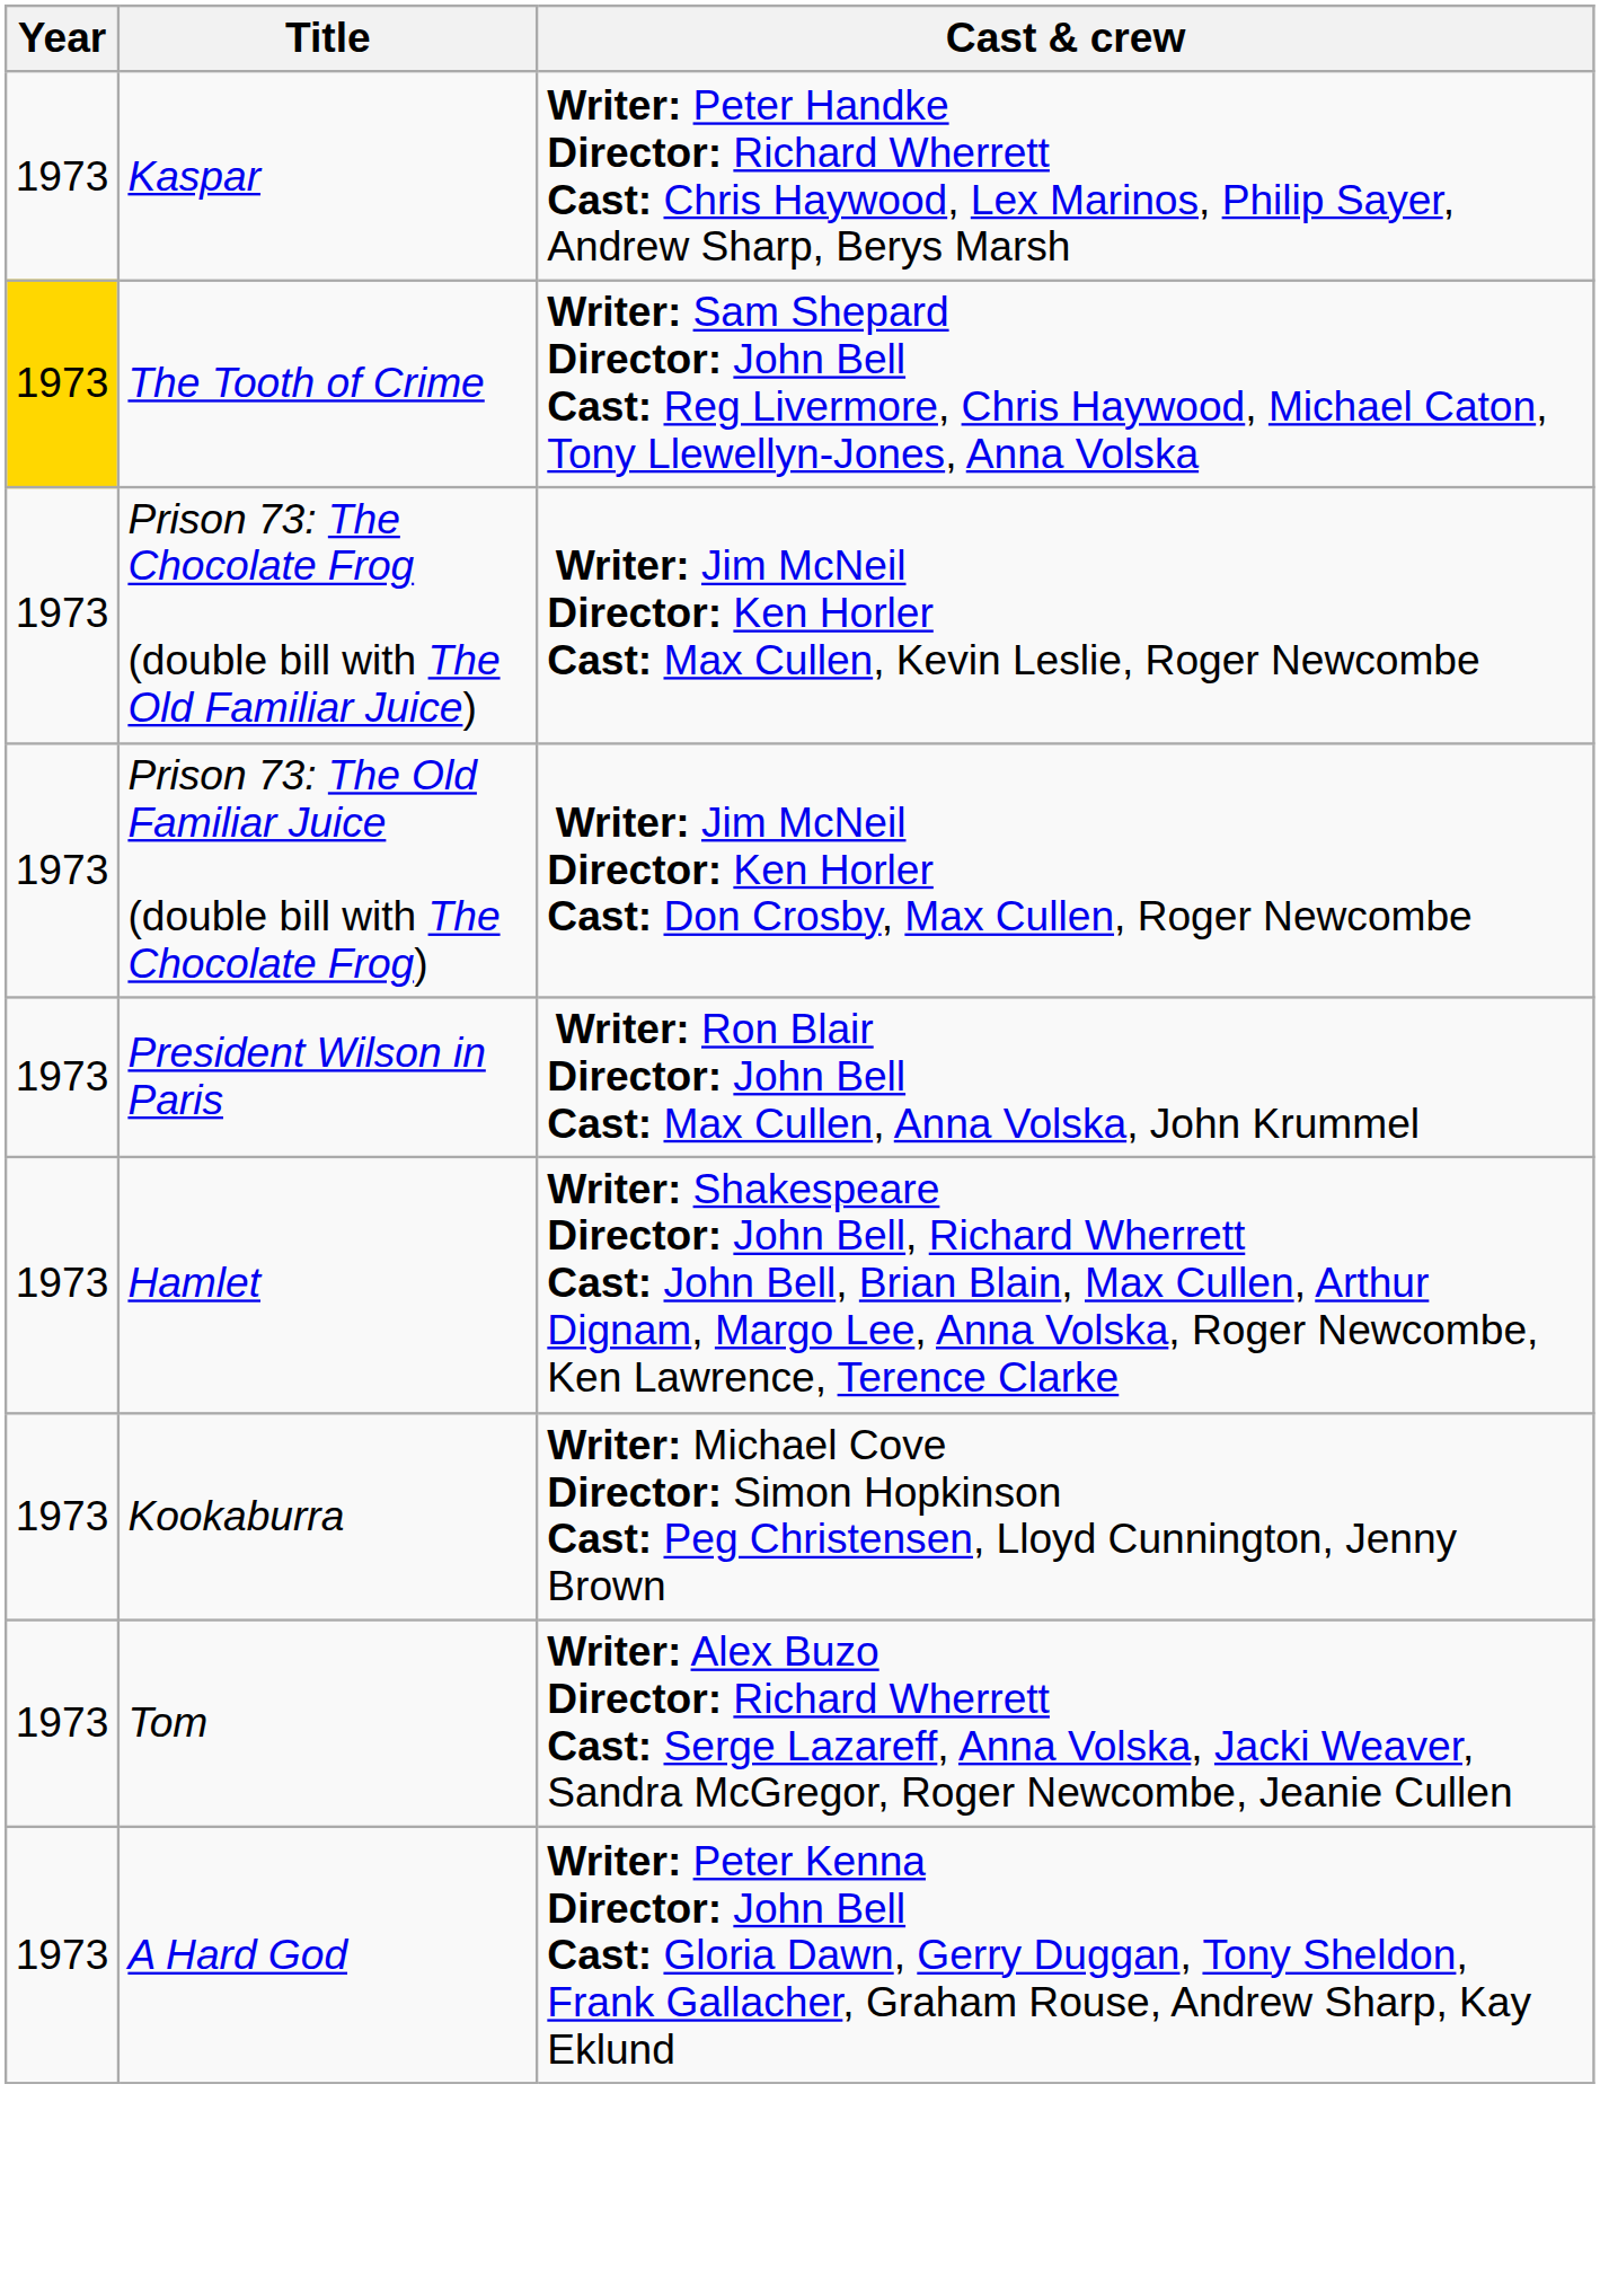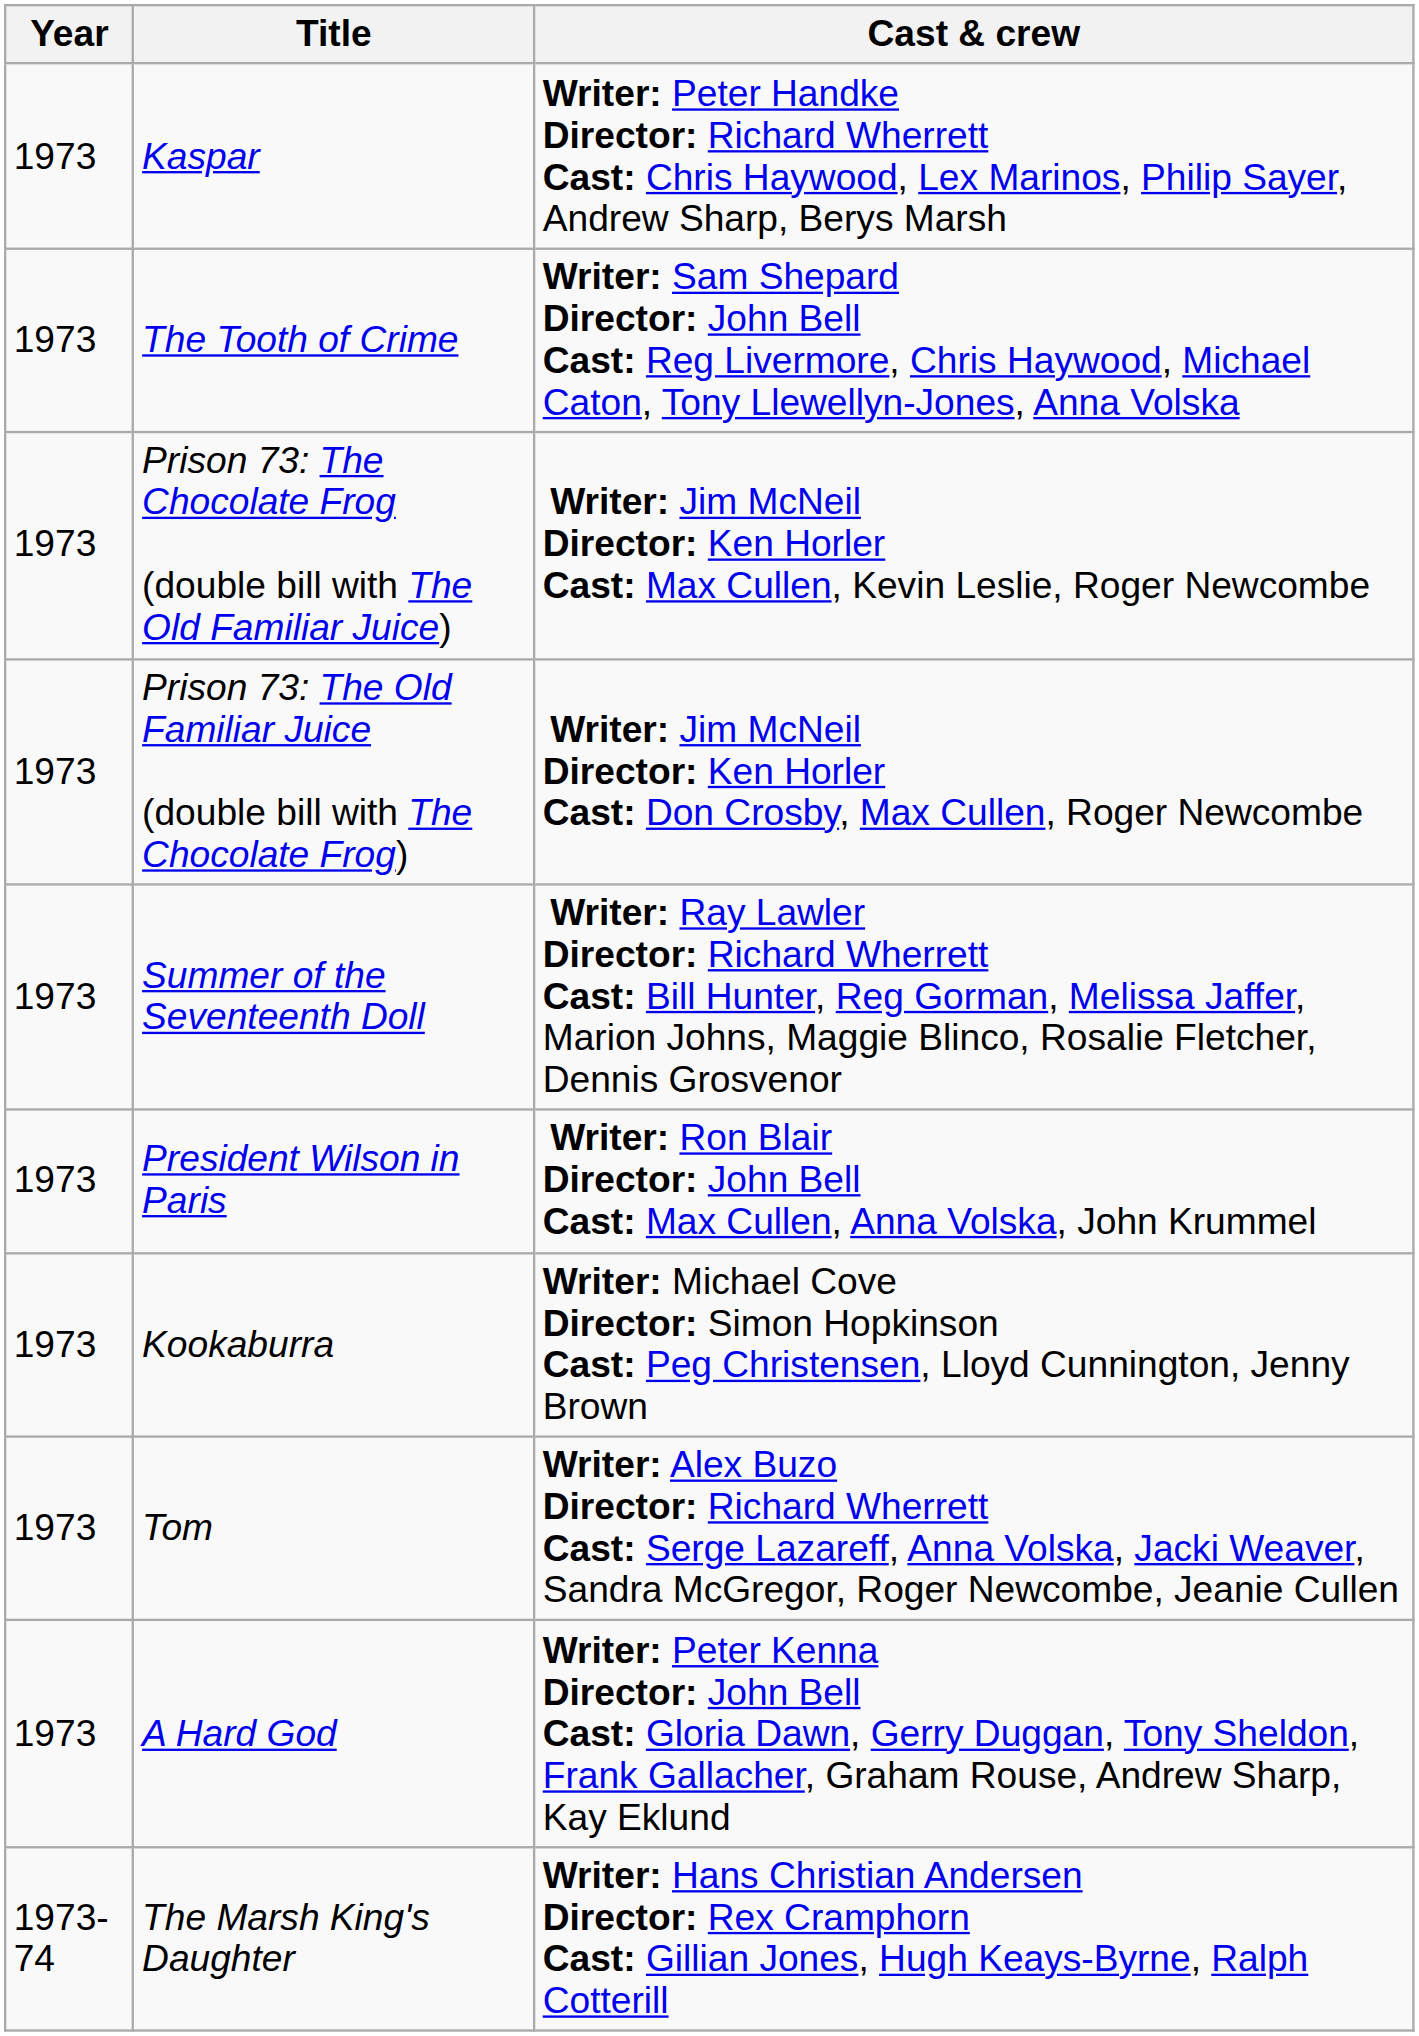 <table class="wikitable sortable">
 <tr>
 <th>Year</th>
 <th>Title</th>
 <th>Cast & crew</th>
 </tr>
 <tr>
 <td>1973</td>
 <td><em><a href='#'>Kaspar</a></em></td>
 <td><strong>Writer:</strong> <a href='#'>Peter Handke</a><br><strong>Director:</strong> <a href='#'>Richard Wherrett</a><br><strong>Cast:</strong> <a href='#'>Chris Haywood</a>, <a href='#'>Lex Marinos</a>, <a href='#'>Philip Sayer</a>, Andrew Sharp, Berys Marsh</td>
 </tr>
 <tr>
-<td style="background: gold;">1973</td>
+<td>1973</td>
 <td><em><a href='#'>The Tooth of Crime</a></em></td>
 <td><strong>Writer:</strong> <a href='#'>Sam Shepard</a><br><strong>Director:</strong> <a href='#'>John Bell</a><br><strong>Cast:</strong> <a href='#'>Reg Livermore</a>, <a href='#'>Chris Haywood</a>, <a href='#'>Michael Caton</a>, <a href='#'>Tony Llewellyn-Jones</a>, <a href='#'>Anna Volska</a></td>
 </tr>
 <tr>
 <td>1973</td>
 <td><em>Prison 73: <a href='#'>The Chocolate Frog</a> </em><br><br>(double bill with <em><a href='#'>The Old Familiar Juice</a></em>)</td>
 <td> <strong>Writer:</strong> <a href='#'>Jim McNeil</a><br><strong>Director:</strong> <a href='#'>Ken Horler</a><br><strong>Cast:</strong> <a href='#'>Max Cullen</a>, Kevin Leslie, Roger Newcombe</td>
 </tr>
 <tr>
 <td>1973</td>
 <td><em>Prison 73: <a href='#'>The Old Familiar Juice</a></em><br><br>(double bill with <em><a href='#'>The Chocolate Frog</a></em>)</td>
 <td> <strong>Writer:</strong> <a href='#'>Jim McNeil</a><br><strong>Director:</strong> <a href='#'>Ken Horler</a><br><strong>Cast:</strong> <a href='#'>Don Crosby</a>, <a href='#'>Max Cullen</a>, Roger Newcombe</td>
 </tr>
 <tr>
 <td>1973</td>
-<td><em><a href='#'>President Wilson in Paris</a> </em></td>
-<td> <strong>Writer:</strong> <a href='#'>Ron Blair</a><br><strong>Director:</strong> <a href='#'>John Bell</a><br><strong>Cast:</strong> <a href='#'>Max Cullen</a>, <a href='#'>Anna Volska</a>, John Krummel</td>
+<td><em><a href='#'>Summer of the Seventeenth Doll</a> </em></td>
+<td> <strong>Writer:</strong> <a href='#'>Ray Lawler</a><br><strong>Director:</strong> <a href='#'>Richard Wherrett</a><br><strong>Cast:</strong> <a href='#'>Bill Hunter</a>, <a href='#'>Reg Gorman</a>, <a href='#'>Melissa Jaffer</a>, Marion Johns, Maggie Blinco, Rosalie Fletcher, Dennis Grosvenor</td>
 </tr>
 <tr>
 <td>1973</td>
-<td><em><a href='#'>Hamlet</a></em></td>
-<td><strong>Writer:</strong> <a href='#'>Shakespeare</a><br><strong>Director:</strong> <a href='#'>John Bell</a>, <a href='#'>Richard Wherrett</a><br><strong>Cast:</strong> <a href='#'>John Bell</a>, <a href='#'>Brian Blain</a>, <a href='#'>Max Cullen</a>, <a href='#'>Arthur Dignam</a>, <a href='#'>Margo Lee</a>, <a href='#'>Anna Volska</a>, Roger Newcombe, Ken Lawrence, <a href='#'>Terence Clarke</a></td>
+<td><em><a href='#'>President Wilson in Paris</a> </em></td>
+<td> <strong>Writer:</strong> <a href='#'>Ron Blair</a><br><strong>Director:</strong> <a href='#'>John Bell</a><br><strong>Cast:</strong> <a href='#'>Max Cullen</a>, <a href='#'>Anna Volska</a>, John Krummel</td>
 </tr>
 <tr>
 <td>1973</td>
 <td><em>Kookaburra</em></td>
 <td><strong>Writer:</strong> Michael Cove<br><strong>Director:</strong> Simon Hopkinson<br><strong>Cast:</strong> <a href='#'>Peg Christensen</a>, Lloyd Cunnington, Jenny Brown</td>
 </tr>
 <tr>
 <td>1973</td>
 <td><em>Tom</em> </td>
 <td><strong>Writer:</strong> <a href='#'>Alex Buzo</a><br><strong>Director:</strong> <a href='#'>Richard Wherrett</a><br><strong>Cast:</strong> <a href='#'>Serge Lazareff</a>, <a href='#'>Anna Volska</a>, <a href='#'>Jacki Weaver</a>, Sandra McGregor, Roger Newcombe, Jeanie Cullen</td>
 </tr>
 <tr>
 <td>1973</td>
 <td><em><a href='#'>A Hard God</a></em> </td>
 <td><strong>Writer:</strong> <a href='#'>Peter Kenna</a><br><strong>Director:</strong> <a href='#'>John Bell</a><br><strong>Cast: </strong><a href='#'>Gloria Dawn</a>, <a href='#'>Gerry Duggan</a>, <a href='#'>Tony Sheldon</a>, <a href='#'>Frank Gallacher</a>, Graham Rouse, Andrew Sharp, Kay Eklund</td>
 </tr>
+<tr>
+<td>1973-74</td>
+<td><em>The Marsh King's Daughter</em></td>
+<td><strong>Writer:</strong> <a href='#'>Hans Christian Andersen</a><br><strong>Director:</strong> <a href='#'>Rex Cramphorn</a><br><strong>Cast:</strong> <a href='#'>Gillian Jones</a>, <a href='#'>Hugh Keays-Byrne</a>, <a href='#'>Ralph Cotterill</a></td>
+</tr>
 </table>
